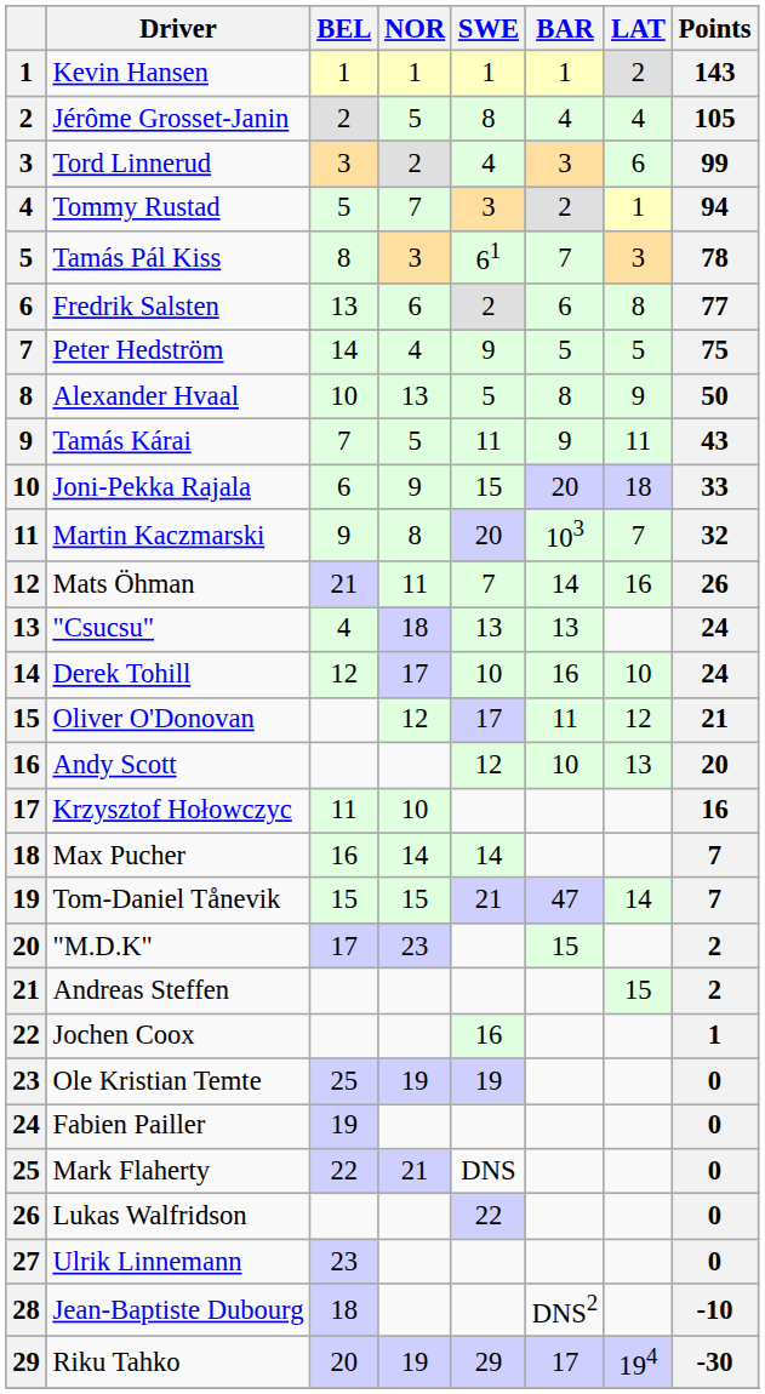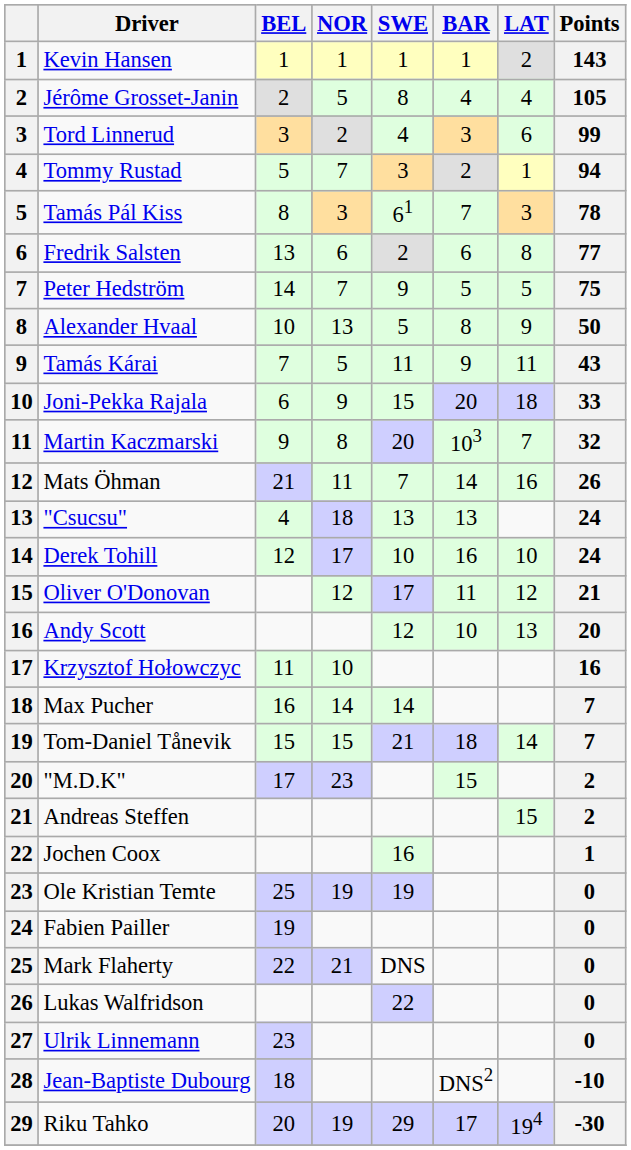 <table class="wikitable" style="font-size: 85%; text-align: center;">
 <tr valign="top">
 <th valign="middle"></th>
 <th valign="middle">Driver</th>
 <th><a href='#'>BEL</a> <br></th>
 <th><a href='#'>NOR</a> <br></th>
 <th><a href='#'>SWE</a> <br></th>
 <th><a href='#'>BAR</a> <br></th>
 <th><a href='#'>LAT</a> <br></th>
 <th valign="middle">Points</th>
 </tr>
 <tr>
 <th>1</th>
 <td align="left"> <a href='#'>Kevin Hansen</a></td>
 <td style="background:#ffffbf;">1</td>
 <td style="background:#ffffbf;">1</td>
 <td style="background:#ffffbf;">1</td>
 <td style="background:#ffffbf;">1</td>
 <td style="background:#dfdfdf;">2</td>
 <th>143</th>
 </tr>
 <tr>
 <th>2</th>
 <td align="left"> <a href='#'>Jérôme Grosset-Janin</a></td>
 <td style="background:#dfdfdf;">2</td>
 <td style="background:#dfffdf;">5</td>
 <td style="background:#dfffdf;">8</td>
 <td style="background:#dfffdf;">4</td>
 <td style="background:#dfffdf;">4</td>
 <th>105</th>
 </tr>
 <tr>
 <th>3</th>
 <td align="left"> <a href='#'>Tord Linnerud</a></td>
 <td style="background:#ffdf9f;">3</td>
 <td style="background:#dfdfdf;">2</td>
 <td style="background:#dfffdf;">4</td>
 <td style="background:#ffdf9f;">3</td>
 <td style="background:#dfffdf;">6</td>
 <th>99</th>
 </tr>
 <tr>
 <th>4</th>
 <td align="left"> <a href='#'>Tommy Rustad</a></td>
 <td style="background:#dfffdf;">5</td>
 <td style="background:#dfffdf;">7</td>
 <td style="background:#ffdf9f;">3</td>
 <td style="background:#dfdfdf;">2</td>
 <td style="background:#ffffbf;">1</td>
 <th>94</th>
 </tr>
 <tr>
 <th>5</th>
 <td align="left"> <a href='#'>Tamás Pál Kiss</a></td>
 <td style="background:#dfffdf;">8</td>
 <td style="background:#ffdf9f;">3</td>
 <td style="background:#dfffdf;">6<sup>1</sup></td>
 <td style="background:#dfffdf;">7</td>
 <td style="background:#ffdf9f;">3</td>
 <th>78</th>
 </tr>
 <tr>
 <th>6</th>
 <td align="left"> <a href='#'>Fredrik Salsten</a></td>
 <td style="background:#dfffdf;">13</td>
 <td style="background:#dfffdf;">6</td>
 <td style="background:#dfdfdf;">2</td>
 <td style="background:#dfffdf;">6</td>
 <td style="background:#dfffdf;">8</td>
 <th>77</th>
 </tr>
 <tr>
 <th>7</th>
 <td align="left"> <a href='#'>Peter Hedström</a></td>
 <td style="background:#dfffdf;">14</td>
-<td style="background:#dfffdf;">4</td>
+<td style="background:#dfffdf;">7</td>
 <td style="background:#dfffdf;">9</td>
 <td style="background:#dfffdf;">5</td>
 <td style="background:#dfffdf;">5</td>
 <th>75</th>
 </tr>
 <tr>
 <th>8</th>
 <td align="left"> <a href='#'>Alexander Hvaal</a></td>
 <td style="background:#dfffdf;">10</td>
 <td style="background:#dfffdf;">13</td>
 <td style="background:#dfffdf;">5</td>
 <td style="background:#dfffdf;">8</td>
 <td style="background:#dfffdf;">9</td>
 <th>50</th>
 </tr>
 <tr>
 <th>9</th>
 <td align="left"> <a href='#'>Tamás Kárai</a></td>
 <td style="background:#dfffdf;">7</td>
 <td style="background:#dfffdf;">5</td>
 <td style="background:#dfffdf;">11</td>
 <td style="background:#dfffdf;">9</td>
 <td style="background:#dfffdf;">11</td>
 <th>43</th>
 </tr>
 <tr>
 <th>10</th>
 <td align="left"> <a href='#'>Joni-Pekka Rajala</a></td>
 <td style="background:#dfffdf;">6</td>
 <td style="background:#dfffdf;">9</td>
 <td style="background:#dfffdf;">15</td>
 <td style="background:#cfcfff;">20</td>
 <td style="background:#cfcfff;">18</td>
 <th>33</th>
 </tr>
 <tr>
 <th>11</th>
 <td align="left"> <a href='#'>Martin Kaczmarski</a></td>
 <td style="background:#dfffdf;">9</td>
 <td style="background:#dfffdf;">8</td>
 <td style="background:#cfcfff;">20</td>
 <td style="background:#dfffdf;">10<sup>3</sup></td>
 <td style="background:#dfffdf;">7</td>
 <th>32</th>
 </tr>
 <tr>
 <th>12</th>
 <td align="left"> Mats Öhman</td>
 <td style="background:#cfcfff;">21</td>
 <td style="background:#dfffdf;">11</td>
 <td style="background:#dfffdf;">7</td>
 <td style="background:#dfffdf;">14</td>
 <td style="background:#dfffdf;">16</td>
 <th>26</th>
 </tr>
 <tr>
 <th>13</th>
 <td align="left"> <a href='#'>"Csucsu"</a></td>
 <td style="background:#dfffdf;">4</td>
 <td style="background:#cfcfff;">18</td>
 <td style="background:#dfffdf;">13</td>
 <td style="background:#dfffdf;">13</td>
 <td></td>
 <th>24</th>
 </tr>
 <tr>
 <th>14</th>
 <td align="left"> <a href='#'>Derek Tohill</a></td>
 <td style="background:#dfffdf;">12</td>
 <td style="background:#cfcfff;">17</td>
 <td style="background:#dfffdf;">10</td>
 <td style="background:#dfffdf;">16</td>
 <td style="background:#dfffdf;">10</td>
 <th>24</th>
 </tr>
 <tr>
 <th>15</th>
 <td align="left"> <a href='#'>Oliver O'Donovan</a></td>
 <td></td>
 <td style="background:#dfffdf;">12</td>
 <td style="background:#cfcfff;">17</td>
 <td style="background:#dfffdf;">11</td>
 <td style="background:#dfffdf;">12</td>
 <th>21</th>
 </tr>
 <tr>
 <th>16</th>
 <td align="left"> <a href='#'>Andy Scott</a></td>
 <td></td>
 <td></td>
 <td style="background:#dfffdf;">12</td>
 <td style="background:#dfffdf;">10</td>
 <td style="background:#dfffdf;">13</td>
 <th>20</th>
 </tr>
 <tr>
 <th>17</th>
 <td align="left"> <a href='#'>Krzysztof Hołowczyc</a></td>
 <td style="background:#dfffdf;">11</td>
 <td style="background:#dfffdf;">10</td>
 <td></td>
 <td></td>
 <td></td>
 <th>16</th>
 </tr>
 <tr>
 <th>18</th>
 <td align="left"> Max Pucher</td>
 <td style="background:#dfffdf;">16</td>
 <td style="background:#dfffdf;">14</td>
 <td style="background:#dfffdf;">14</td>
 <td></td>
 <td></td>
 <th>7</th>
 </tr>
 <tr>
 <th>19</th>
 <td align="left"> Tom-Daniel Tånevik</td>
 <td style="background:#dfffdf;">15</td>
 <td style="background:#dfffdf;">15</td>
 <td style="background:#cfcfff;">21</td>
-<td style="background:#cfcfff;">47</td>
+<td style="background:#cfcfff;">18</td>
 <td style="background:#dfffdf;">14</td>
 <th>7</th>
 </tr>
 <tr>
 <th>20</th>
 <td align="left"> "M.D.K"</td>
 <td style="background:#cfcfff;">17</td>
 <td style="background:#cfcfff;">23</td>
 <td></td>
 <td style="background:#dfffdf;">15</td>
 <td></td>
 <th>2</th>
 </tr>
 <tr>
 <th>21</th>
 <td align="left"> Andreas Steffen</td>
 <td></td>
 <td></td>
 <td></td>
 <td></td>
 <td style="background:#dfffdf;">15</td>
 <th>2</th>
 </tr>
 <tr>
 <th>22</th>
 <td align="left"> Jochen Coox</td>
 <td></td>
 <td></td>
 <td style="background:#dfffdf;">16</td>
 <td></td>
 <td></td>
 <th>1</th>
 </tr>
 <tr>
 <th>23</th>
 <td align="left"> Ole Kristian Temte</td>
 <td style="background:#cfcfff;">25</td>
 <td style="background:#cfcfff;">19</td>
 <td style="background:#cfcfff;">19</td>
 <td></td>
 <td></td>
 <th>0</th>
 </tr>
 <tr>
 <th>24</th>
 <td align="left"> Fabien Pailler</td>
 <td style="background:#cfcfff;">19</td>
 <td></td>
 <td></td>
 <td></td>
 <td></td>
 <th>0</th>
 </tr>
 <tr>
 <th>25</th>
 <td align="left"> Mark Flaherty</td>
 <td style="background:#cfcfff;">22</td>
 <td style="background:#cfcfff;">21</td>
 <td>DNS</td>
 <td></td>
 <td></td>
 <th>0</th>
 </tr>
 <tr>
 <th>26</th>
 <td align="left"> Lukas Walfridson</td>
 <td></td>
 <td></td>
 <td style="background:#cfcfff;">22</td>
 <td></td>
 <td></td>
 <th>0</th>
 </tr>
 <tr>
 <th>27</th>
 <td align="left"> <a href='#'>Ulrik Linnemann</a></td>
 <td style="background:#cfcfff;">23</td>
 <td></td>
 <td></td>
 <td></td>
 <td></td>
 <th>0</th>
 </tr>
 <tr>
 <th>28</th>
 <td align="left"> <a href='#'>Jean-Baptiste Dubourg</a></td>
 <td style="background:#cfcfff;">18</td>
 <td></td>
 <td></td>
 <td>DNS<sup>2</sup></td>
 <td></td>
 <th>-10</th>
 </tr>
 <tr>
 <th>29</th>
 <td align="left"> Riku Tahko</td>
 <td style="background:#cfcfff;">20</td>
 <td style="background:#cfcfff;">19</td>
 <td style="background:#cfcfff;">29</td>
 <td style="background:#cfcfff;">17</td>
 <td style="background:#cfcfff;">19<sup>4</sup></td>
 <th>-30</th>
 </tr>
 <tr>
 </tr>
 </table>
